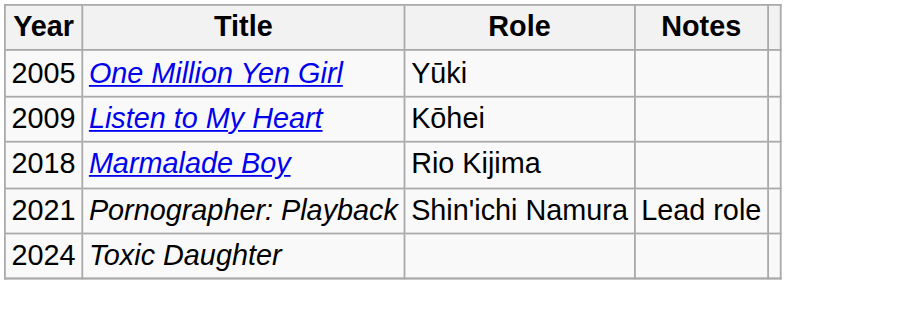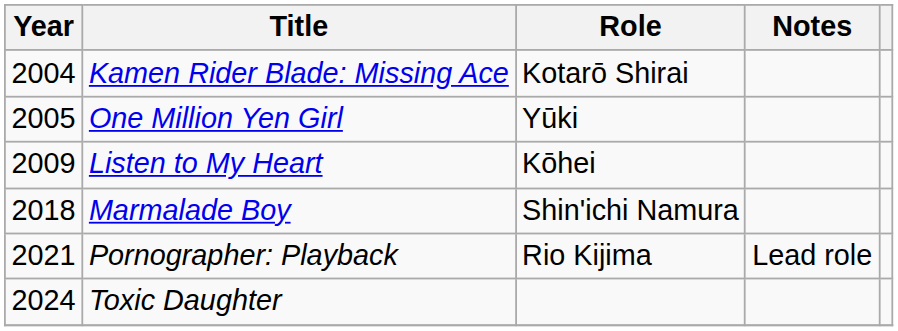 <table class="wikitable sortable">
 <tr>
 <th>Year</th>
 <th>Title</th>
 <th>Role</th>
 <th class="unsortable">Notes</th>
 <th class="unsortable"></th>
+</tr>
+<tr>
+<td>2004</td>
+<td><em><a href='#'>Kamen Rider Blade: Missing Ace</a></em></td>
+<td>Kotarō Shirai</td>
+<td></td>
+<td></td>
 </tr>
 <tr>
 <td>2005</td>
 <td><em><a href='#'>One Million Yen Girl</a></em></td>
 <td>Yūki</td>
 <td></td>
 <td></td>
 </tr>
 <tr>
 <td>2009</td>
 <td><em><a href='#'>Listen to My Heart</a></em></td>
 <td>Kōhei</td>
 <td></td>
 <td></td>
 </tr>
 <tr>
 <td>2018</td>
 <td><em><a href='#'>Marmalade Boy</a></em></td>
-<td>Rio Kijima</td>
+<td>Shin'ichi Namura</td>
 <td></td>
 <td></td>
 </tr>
 <tr>
 <td>2021</td>
 <td><em>Pornographer: Playback</em></td>
-<td>Shin'ichi Namura</td>
+<td>Rio Kijima</td>
 <td>Lead role</td>
 <td></td>
 </tr>
 <tr>
 <td rowspan="1">2024</td>
 <td><em>Toxic Daughter</em></td>
 <td></td>
 <td></td>
 <td></td>
 </tr>
 <tr>
 </tr>
 </table>
